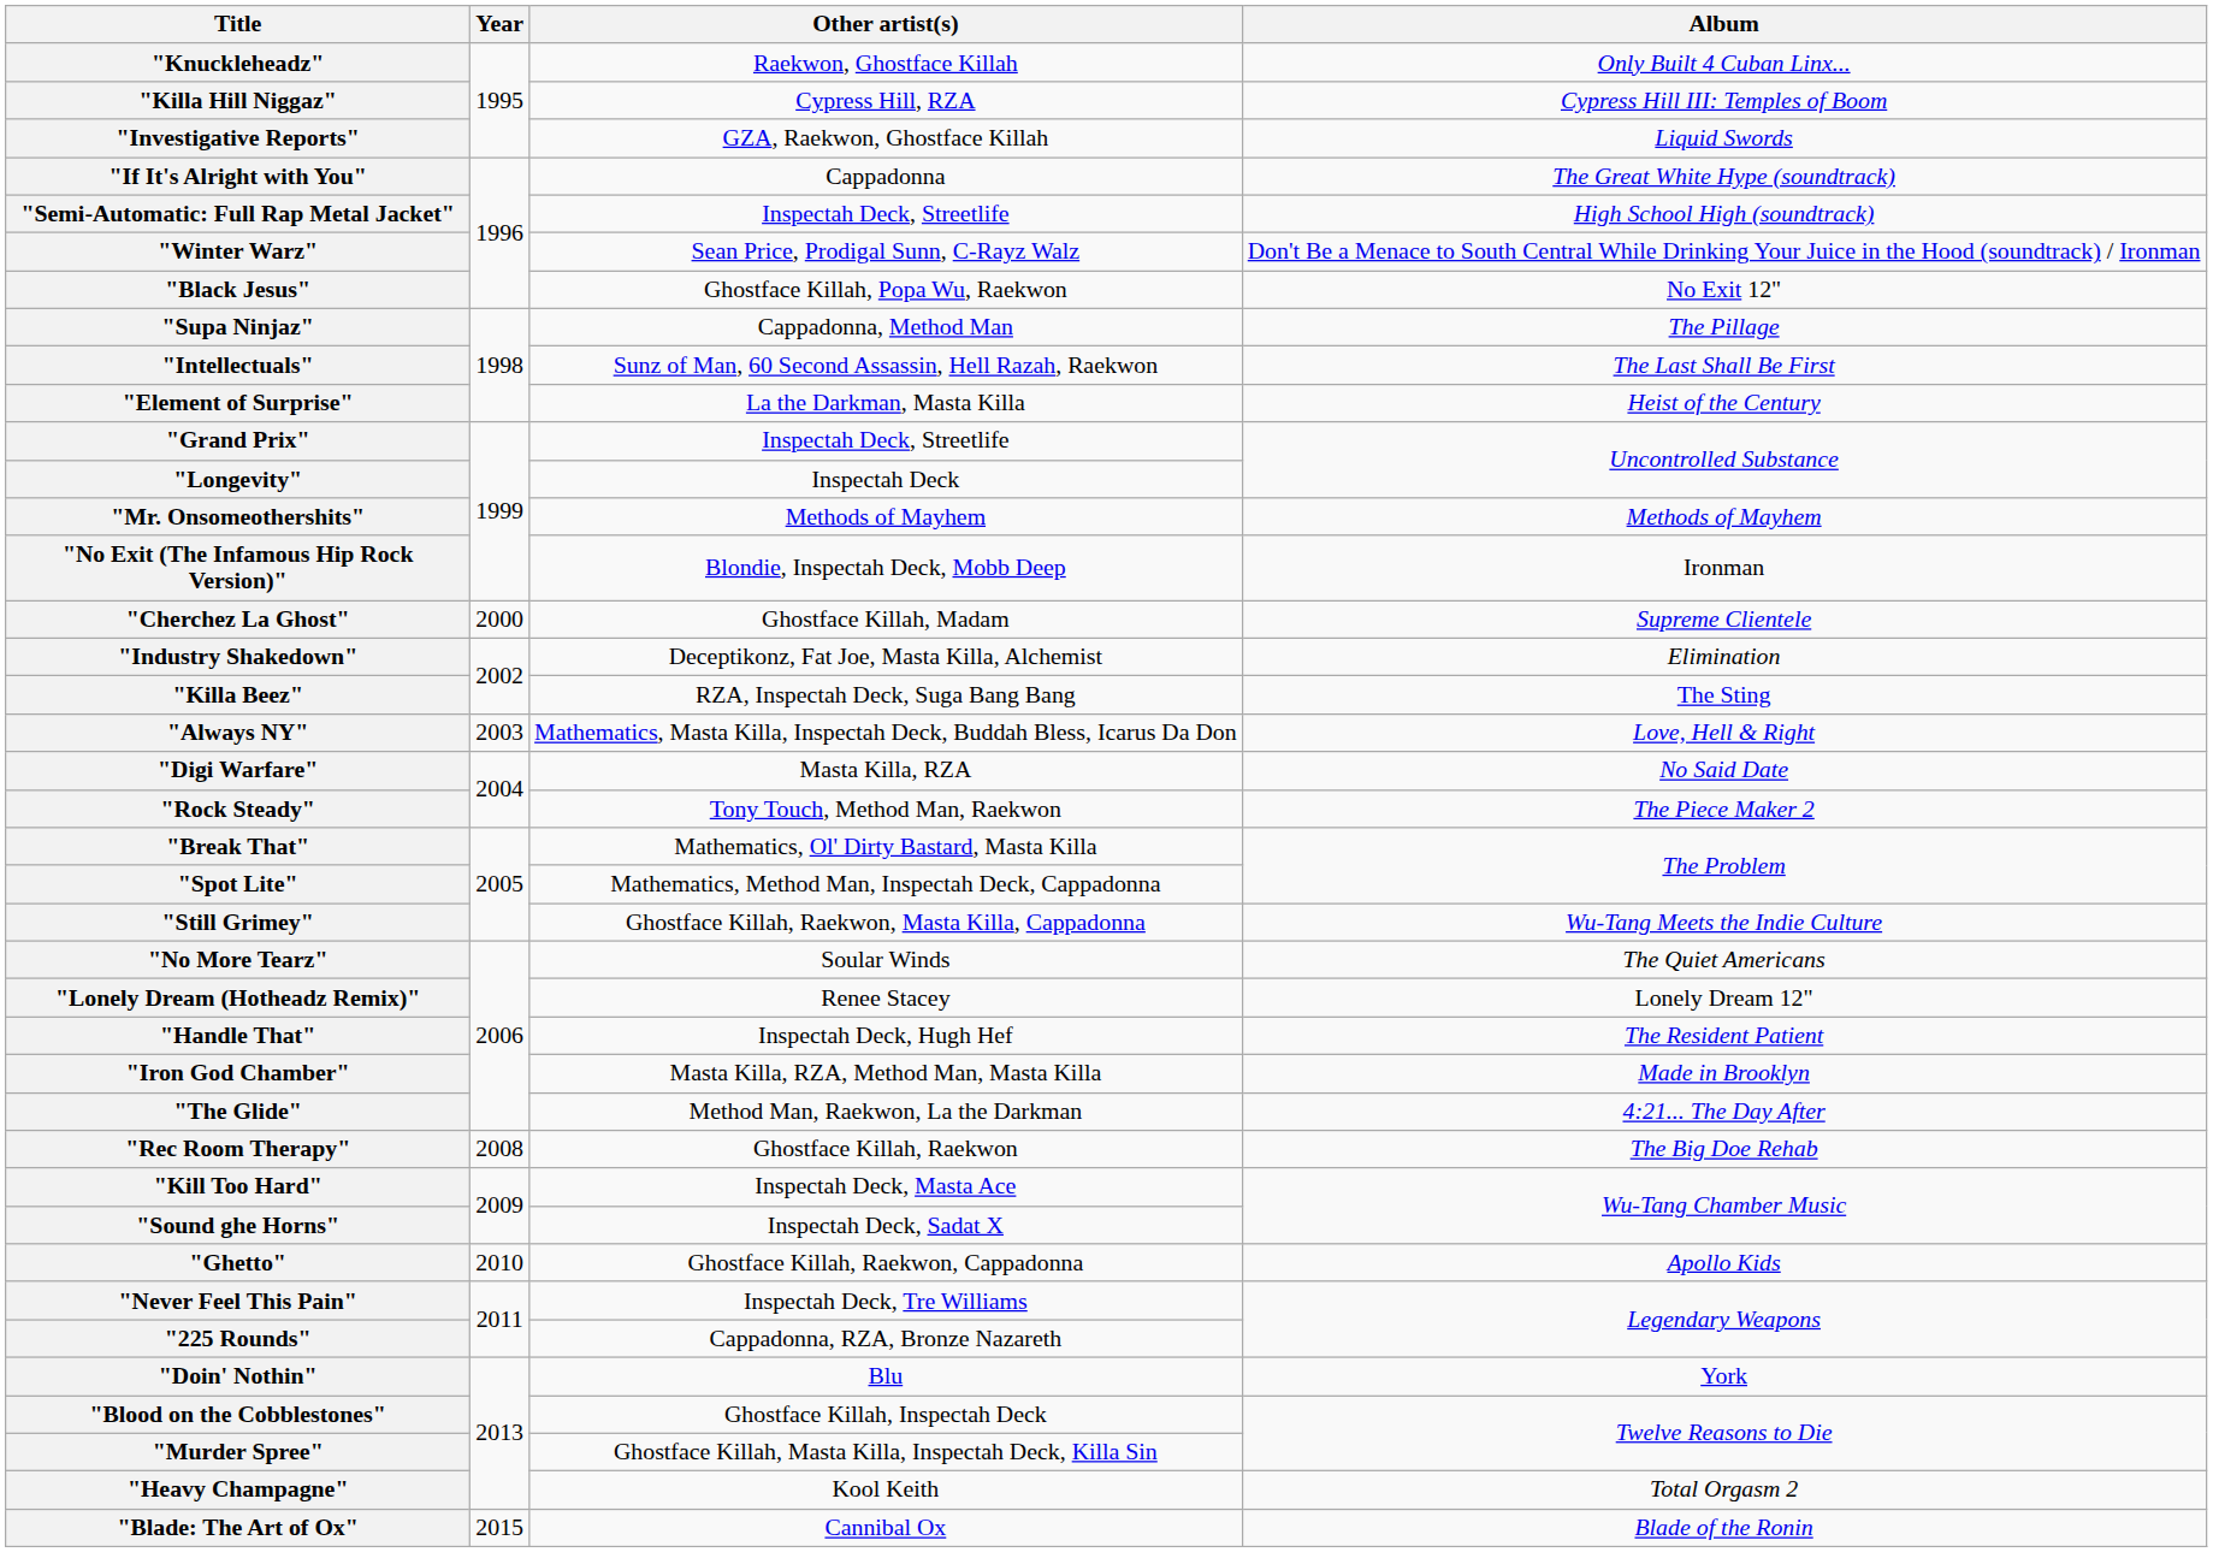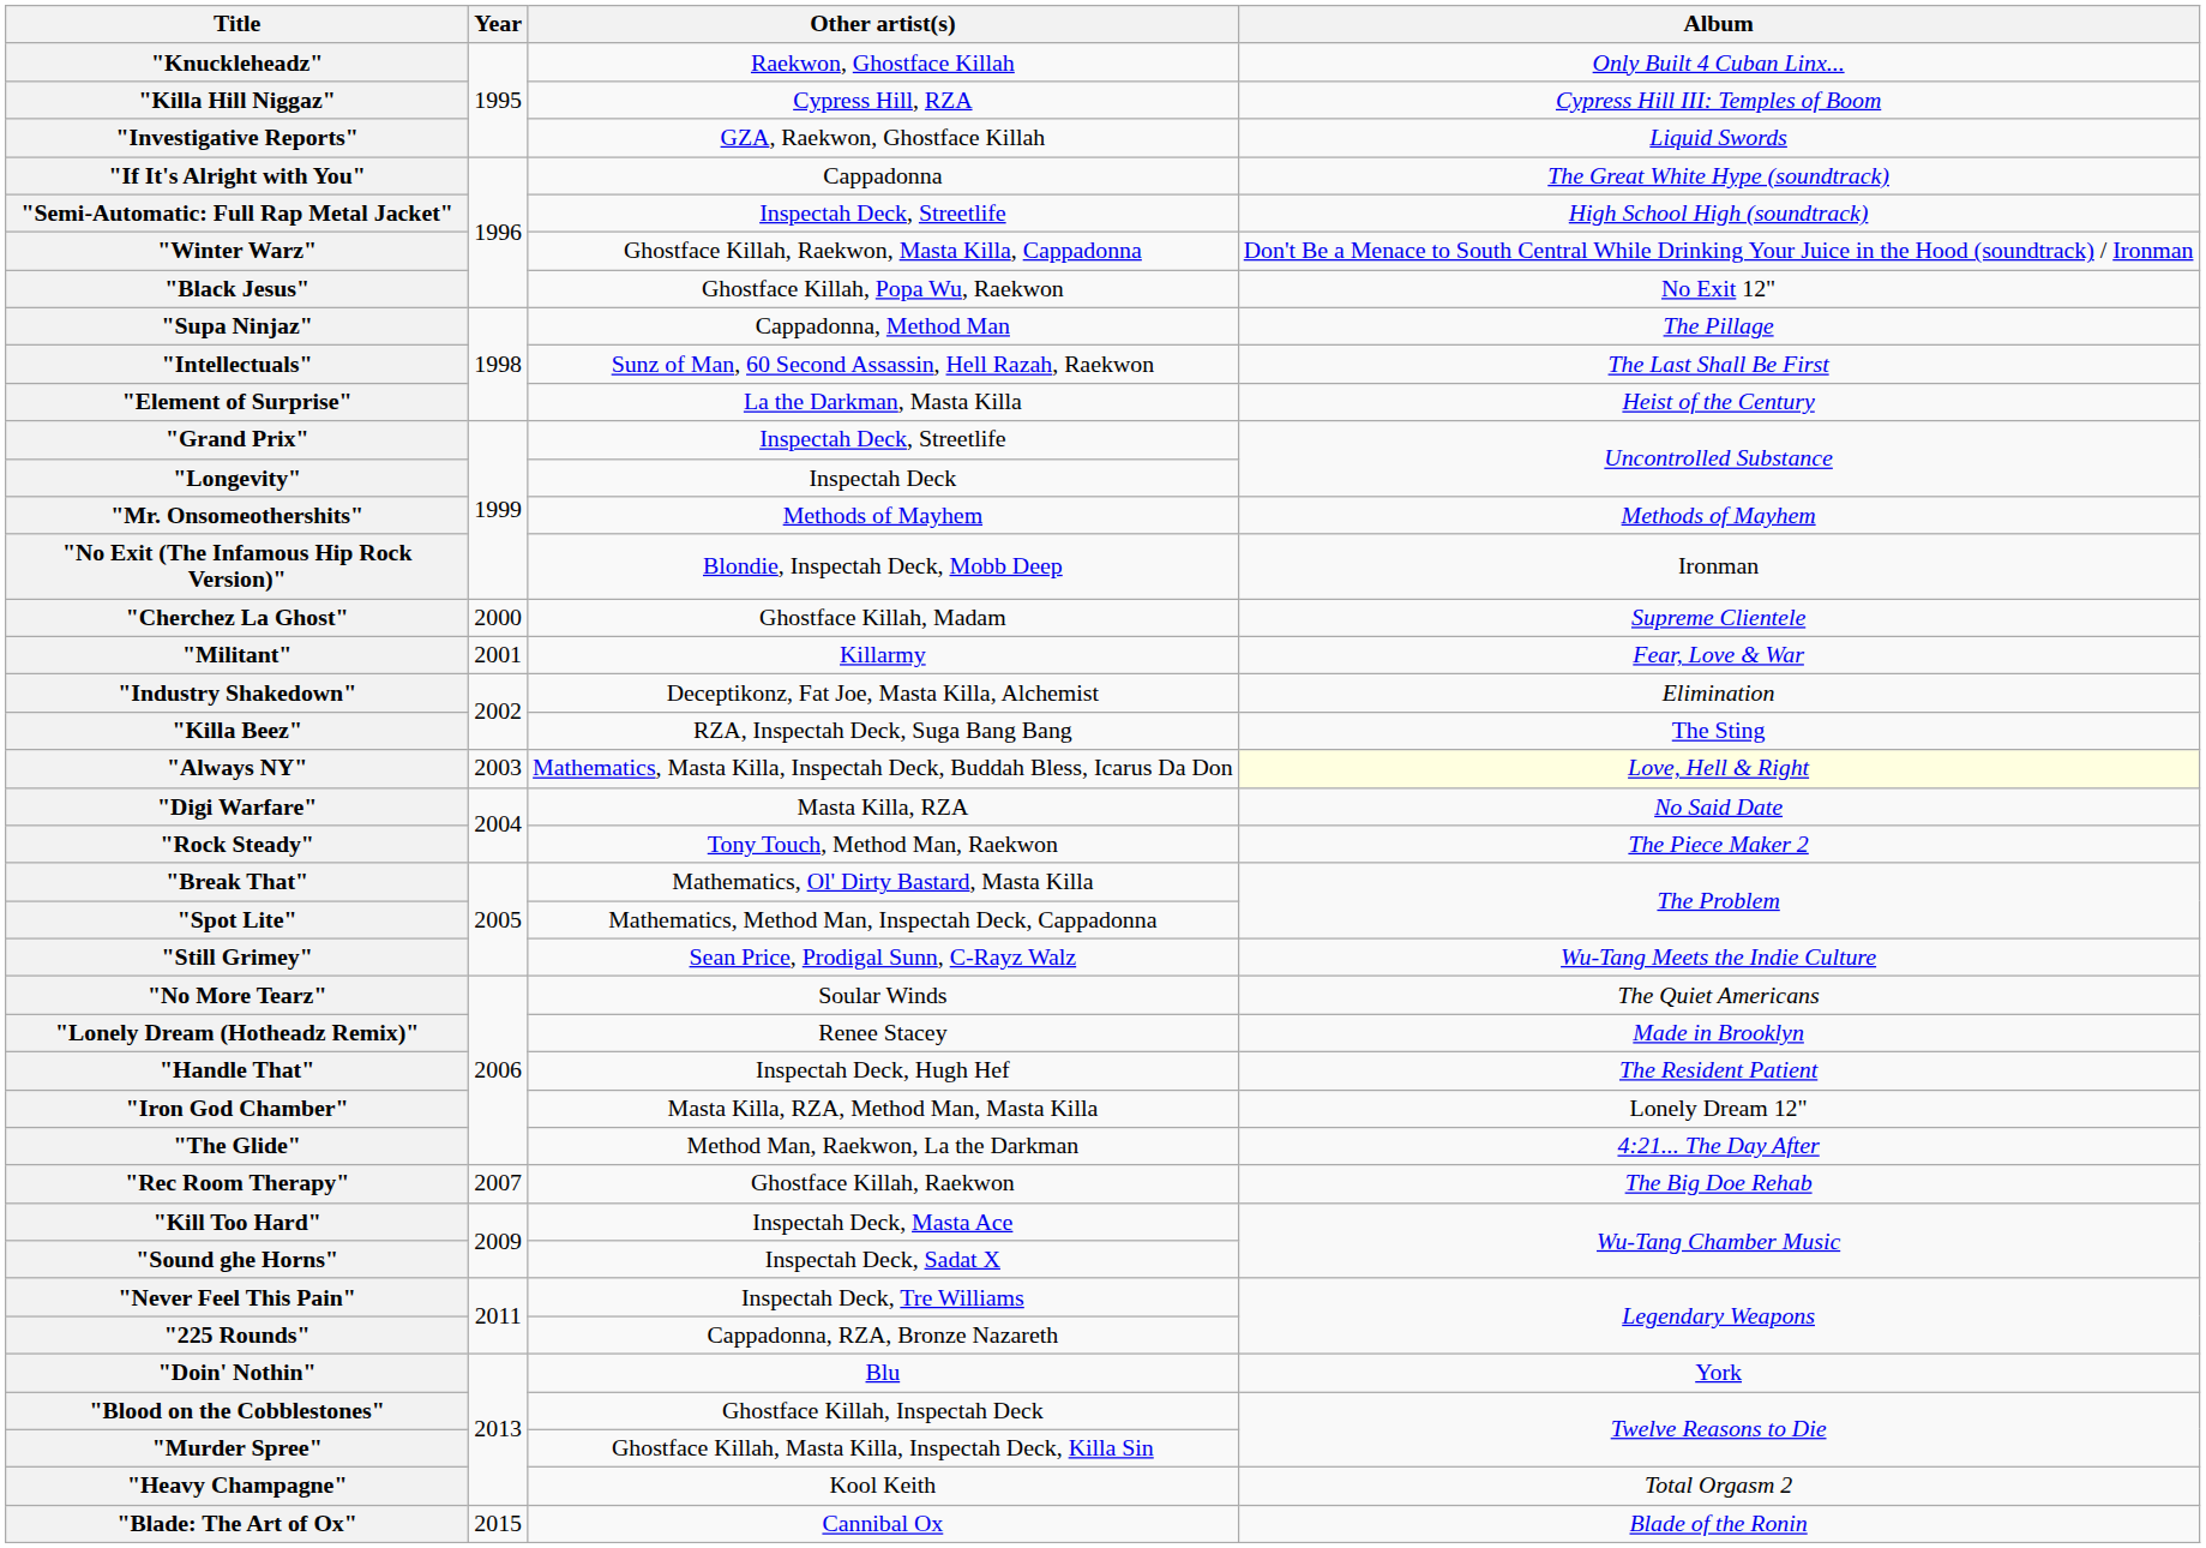 <table class="wikitable plainrowheaders" style="text-align:center;">
 <tr>
 <th scope="col" style="width:19em;">Title</th>
 <th scope="col">Year</th>
 <th scope="col">Other artist(s)</th>
 <th scope="col">Album</th>
 </tr>
 <tr>
 <th scope="row">"Knuckleheadz"</th>
 <td rowspan="3">1995</td>
 <td><a href='#'>Raekwon</a>, <a href='#'>Ghostface Killah</a></td>
 <td><em><a href='#'>Only Built 4 Cuban Linx...</a></em></td>
 </tr>
 <tr>
 <th scope="row">"Killa Hill Niggaz"</th>
 <td><a href='#'>Cypress Hill</a>, <a href='#'>RZA</a></td>
 <td><em><a href='#'>Cypress Hill III: Temples of Boom</a></em></td>
 </tr>
 <tr>
 <th scope="row">"Investigative Reports"</th>
 <td><a href='#'>GZA</a>, Raekwon, Ghostface Killah</td>
 <td><em><a href='#'>Liquid Swords</a></em></td>
 </tr>
 <tr>
 <th scope="row">"If It's Alright with You"</th>
 <td rowspan="4">1996</td>
 <td>Cappadonna</td>
 <td><em><a href='#'>The Great White Hype (soundtrack)</a></em></td>
 </tr>
 <tr>
 <th scope="row">"Semi-Automatic: Full Rap Metal Jacket"</th>
 <td><a href='#'>Inspectah Deck</a>, <a href='#'>Streetlife</a></td>
 <td><em><a href='#'>High School High (soundtrack)</a></em></td>
 </tr>
 <tr>
 <th scope="row">"Winter Warz"</th>
-<td><a href='#'>Sean Price</a>, <a href='#'>Prodigal Sunn</a>, <a href='#'>C-Rayz Walz</a></td>
+<td>Ghostface Killah, Raekwon, <a href='#'>Masta Killa</a>, <a href='#'>Cappadonna</a></td>
 <td><a href='#'>Don't Be a Menace to South Central While Drinking Your Juice in the Hood (soundtrack)</a> / <a href='#'>Ironman</a></td>
 </tr>
 <tr>
 <th scope="row">"Black Jesus"</th>
 <td>Ghostface Killah, <a href='#'>Popa Wu</a>, Raekwon</td>
 <td><a href='#'>No Exit</a> 12"</td>
 </tr>
 <tr>
 <th scope="row">"Supa Ninjaz"</th>
 <td rowspan="3">1998</td>
 <td>Cappadonna, <a href='#'>Method Man</a></td>
 <td><em><a href='#'>The Pillage</a></em></td>
 </tr>
 <tr>
 <th scope="row">"Intellectuals"</th>
 <td><a href='#'>Sunz of Man</a>, <a href='#'>60 Second Assassin</a>, <a href='#'>Hell Razah</a>, Raekwon</td>
 <td><em><a href='#'>The Last Shall Be First</a></em></td>
 </tr>
 <tr>
 <th scope="row">"Element of Surprise"</th>
 <td><a href='#'>La the Darkman</a>, Masta Killa</td>
 <td><em><a href='#'>Heist of the Century</a></em></td>
 </tr>
 <tr>
 <th scope="row">"Grand Prix"</th>
 <td rowspan="4">1999</td>
 <td><a href='#'>Inspectah Deck</a>, Streetlife</td>
 <td rowspan="2"><em><a href='#'>Uncontrolled Substance</a></em></td>
 </tr>
 <tr>
 <th scope="row">"Longevity"</th>
 <td>Inspectah Deck</td>
 </tr>
 <tr>
 <th scope="row">"Mr. Onsomeothershits"</th>
 <td><a href='#'>Methods of Mayhem</a></td>
 <td><em><a href='#'>Methods of Mayhem</a></em></td>
 </tr>
 <tr>
 <th scope="row">"No Exit (The Infamous Hip Rock Version)"</th>
 <td><a href='#'>Blondie</a>, Inspectah Deck, <a href='#'>Mobb Deep</a></td>
 <td>Ironman</td>
 </tr>
 <tr>
 <th scope="row">"Cherchez La Ghost"</th>
 <td>2000</td>
 <td>Ghostface Killah, Madam</td>
 <td><em><a href='#'>Supreme Clientele</a></em></td>
 </tr>
 <tr>
+<th scope="row">"Militant"</th>
+<td>2001</td>
+<td><a href='#'>Killarmy</a></td>
+<td><em><a href='#'>Fear, Love & War</a></em></td>
+</tr>
+<tr>
 <th>"Industry Shakedown"</th>
 <td rowspan="2">2002</td>
 <td>Deceptikonz, Fat Joe, Masta Killa, Alchemist</td>
 <td><em>Elimination</em></td>
 </tr>
 <tr>
 <th>"Killa Beez"</th>
 <td>RZA, Inspectah Deck, Suga Bang Bang</td>
 <td><a href='#'>The Sting</a></td>
 </tr>
 <tr>
 <th scope="row">"Always NY"</th>
 <td>2003</td>
 <td><a href='#'>Mathematics</a>, Masta Killa, Inspectah Deck, Buddah Bless, Icarus Da Don</td>
-<td><em><a href='#'>Love, Hell & Right</a></em></td>
+<td style="background: lightyellow;"><em><a href='#'>Love, Hell & Right</a></em></td>
 </tr>
 <tr>
 <th scope="row">"Digi Warfare"</th>
 <td rowspan="2">2004</td>
 <td>Masta Killa, RZA</td>
 <td><em><a href='#'>No Said Date</a></em></td>
 </tr>
 <tr>
 <th scope="row">"Rock Steady"</th>
 <td><a href='#'>Tony Touch</a>, Method Man, Raekwon</td>
 <td><em><a href='#'>The Piece Maker 2</a></em></td>
 </tr>
 <tr>
 <th scope="row">"Break That"</th>
 <td rowspan="3">2005</td>
 <td>Mathematics, <a href='#'>Ol' Dirty Bastard</a>, Masta Killa</td>
 <td rowspan="2"><em><a href='#'>The Problem</a></em></td>
 </tr>
 <tr>
 <th scope="row">"Spot Lite"</th>
 <td>Mathematics, Method Man, Inspectah Deck, Cappadonna</td>
 </tr>
 <tr>
 <th scope="row">"Still Grimey"</th>
-<td>Ghostface Killah, Raekwon, <a href='#'>Masta Killa</a>, <a href='#'>Cappadonna</a></td>
+<td><a href='#'>Sean Price</a>, <a href='#'>Prodigal Sunn</a>, <a href='#'>C-Rayz Walz</a></td>
 <td><em><a href='#'>Wu-Tang Meets the Indie Culture</a></em></td>
 </tr>
 <tr>
 <th scope="row">"No More Tearz"</th>
 <td rowspan="5">2006</td>
 <td>Soular Winds</td>
 <td><em>The Quiet Americans</em></td>
 </tr>
 <tr>
 <th>"Lonely Dream (Hotheadz Remix)"</th>
 <td>Renee Stacey</td>
-<td>Lonely Dream 12"</td>
+<td><em><a href='#'>Made in Brooklyn</a></em></td>
 </tr>
 <tr>
 <th scope="row">"Handle That"</th>
 <td>Inspectah Deck, Hugh Hef</td>
 <td><em><a href='#'>The Resident Patient</a></em></td>
 </tr>
 <tr>
 <th scope="row">"Iron God Chamber"</th>
 <td>Masta Killa, RZA, Method Man, Masta Killa</td>
-<td><em><a href='#'>Made in Brooklyn</a></em></td>
+<td>Lonely Dream 12"</td>
 </tr>
 <tr>
 <th scope="row">"The Glide"</th>
 <td>Method Man, Raekwon, La the Darkman</td>
 <td><em><a href='#'>4:21... The Day After</a></em></td>
 </tr>
 <tr>
 <th scope="row">"Rec Room Therapy"</th>
-<td>2008</td>
+<td>2007</td>
 <td>Ghostface Killah, Raekwon</td>
 <td><em><a href='#'>The Big Doe Rehab</a></em></td>
 </tr>
 <tr>
 <th scope="row">"Kill Too Hard"</th>
 <td rowspan="2">2009</td>
 <td>Inspectah Deck, <a href='#'>Masta Ace</a></td>
 <td rowspan="2"><em><a href='#'>Wu-Tang Chamber Music</a></em></td>
 </tr>
 <tr>
 <th scope="row">"Sound ghe Horns"</th>
 <td>Inspectah Deck, <a href='#'>Sadat X</a></td>
-</tr>
-<tr>
-<th scope="row">"Ghetto"</th>
-<td>2010</td>
-<td>Ghostface Killah, Raekwon, Cappadonna</td>
-<td><em><a href='#'>Apollo Kids</a></em></td>
 </tr>
 <tr>
 <th scope="row">"Never Feel This Pain"</th>
 <td rowspan="2">2011</td>
 <td>Inspectah Deck, <a href='#'>Tre Williams</a></td>
 <td rowspan="2"><em><a href='#'>Legendary Weapons</a></em></td>
 </tr>
 <tr>
 <th scope="row">"225 Rounds"</th>
 <td>Cappadonna, RZA, Bronze Nazareth</td>
 </tr>
 <tr>
 <th scope="row">"Doin' Nothin"</th>
 <td rowspan="4">2013</td>
 <td><a href='#'>Blu</a></td>
 <td><a href='#'>York</a></td>
 </tr>
 <tr>
 <th scope="row">"Blood on the Cobblestones"</th>
 <td>Ghostface Killah, Inspectah Deck</td>
 <td rowspan="2"><em><a href='#'>Twelve Reasons to Die</a></em></td>
 </tr>
 <tr>
 <th scope="row">"Murder Spree"</th>
 <td>Ghostface Killah, Masta Killa, Inspectah Deck, <a href='#'>Killa Sin</a></td>
 </tr>
 <tr>
 <th>"Heavy Champagne"</th>
 <td>Kool Keith</td>
 <td><em>Total Orgasm 2</em></td>
 </tr>
 <tr>
 <th scope="row">"Blade: The Art of Ox"</th>
 <td rowspan="1">2015</td>
 <td><a href='#'>Cannibal Ox</a></td>
 <td><em><a href='#'>Blade of the Ronin</a></em></td>
 </tr>
 <tr>
 </tr>
 </table>
